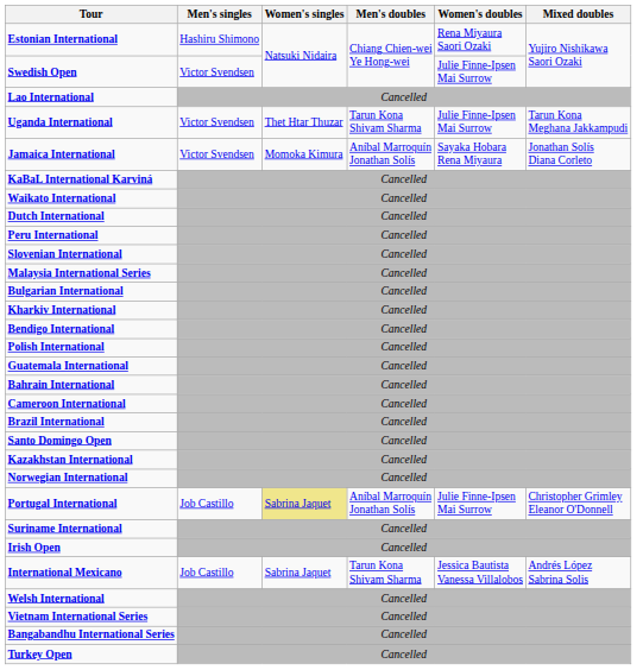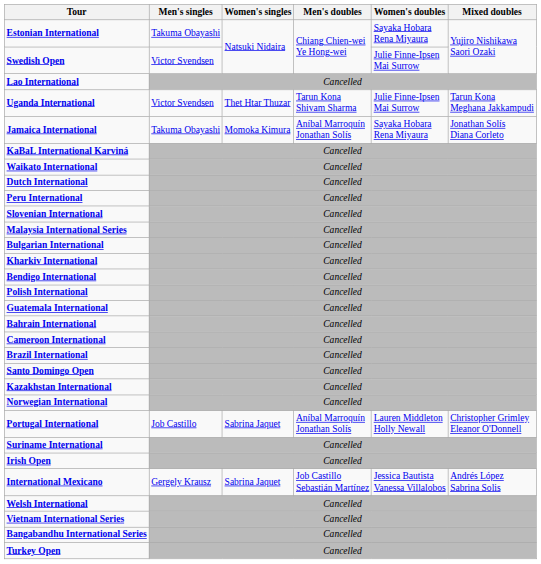 <table class="wikitable" style="font-size:85%">
 <tr>
 <th>Tour</th>
 <th>Men's singles</th>
 <th>Women's singles</th>
 <th>Men's doubles</th>
 <th>Women's doubles</th>
 <th>Mixed doubles</th>
 </tr>
 <tr>
 <td><strong><a href='#'>Estonian International</a></strong></td>
-<td> <a href='#'>Hashiru Shimono</a></td>
+<td> <a href='#'>Takuma Obayashi</a></td>
 <td rowspan="2"> <a href='#'>Natsuki Nidaira</a></td>
 <td rowspan="2"> <a href='#'>Chiang Chien-wei</a> <br> <a href='#'>Ye Hong-wei</a></td>
-<td> <a href='#'>Rena Miyaura</a> <br> <a href='#'>Saori Ozaki</a></td>
+<td> <a href='#'>Sayaka Hobara</a><br> <a href='#'>Rena Miyaura</a></td>
 <td rowspan="2"> <a href='#'>Yujiro Nishikawa</a><br> <a href='#'>Saori Ozaki</a></td>
 </tr>
 <tr>
 <td><strong><a href='#'>Swedish Open</a></strong></td>
 <td> <a href='#'>Victor Svendsen</a></td>
 <td> <a href='#'>Julie Finne-Ipsen</a> <br> <a href='#'>Mai Surrow</a></td>
 </tr>
 <tr>
 <td><strong><a href='#'>Lao International</a></strong></td>
 <td colspan=5 bgcolor="#BBBBBB" align=center><em>Cancelled</em></td>
 </tr>
 <tr>
 <td><strong><a href='#'>Uganda International</a></strong></td>
 <td> <a href='#'>Victor Svendsen</a></td>
 <td> <a href='#'>Thet Htar Thuzar</a></td>
 <td> <a href='#'>Tarun Kona</a> <br> <a href='#'>Shivam Sharma</a></td>
 <td> <a href='#'>Julie Finne-Ipsen</a> <br> <a href='#'>Mai Surrow</a></td>
 <td> <a href='#'>Tarun Kona</a> <br> <a href='#'>Meghana Jakkampudi</a></td>
 </tr>
 <tr>
 <td><strong><a href='#'>Jamaica International</a></strong></td>
-<td> <a href='#'>Victor Svendsen</a></td>
+<td> <a href='#'>Takuma Obayashi</a></td>
 <td> <a href='#'>Momoka Kimura</a></td>
 <td> <a href='#'>Aníbal Marroquín</a> <br> <a href='#'>Jonathan Solís</a></td>
 <td> <a href='#'>Sayaka Hobara</a><br> <a href='#'>Rena Miyaura</a></td>
 <td> <a href='#'>Jonathan Solís</a> <br> <a href='#'>Diana Corleto</a></td>
 </tr>
 <tr>
 <td><strong><a href='#'>KaBaL International Karviná</a></strong></td>
 <td colspan=5 bgcolor="#BBBBBB" align=center><em>Cancelled</em> </td>
 </tr>
 <tr>
 <td><strong><a href='#'>Waikato International</a></strong></td>
 <td colspan=5 bgcolor="#BBBBBB" align=center><em>Cancelled</em> </td>
 </tr>
 <tr>
 <td><strong><a href='#'>Dutch International</a></strong></td>
 <td colspan=5 bgcolor="#BBBBBB" align=center><em>Cancelled</em> </td>
 </tr>
 <tr>
 <td><strong><a href='#'>Peru International</a></strong></td>
 <td colspan=5 bgcolor="#BBBBBB" align=center><em>Cancelled</em> </td>
 </tr>
 <tr>
 <td><strong><a href='#'>Slovenian International</a></strong></td>
 <td colspan=5 bgcolor="#BBBBBB" align=center><em>Cancelled</em> </td>
 </tr>
 <tr>
 <td><strong><a href='#'>Malaysia International Series</a></strong></td>
 <td colspan=5 bgcolor="#BBBBBB" align=center><em>Cancelled</em> </td>
 </tr>
 <tr>
 <td><strong><a href='#'>Bulgarian International</a></strong></td>
 <td colspan=5 bgcolor="#BBBBBB" align=center><em>Cancelled</em> </td>
 </tr>
 <tr>
 <td><strong><a href='#'>Kharkiv International</a></strong></td>
 <td colspan=5 bgcolor="#BBBBBB" align=center><em>Cancelled</em> </td>
 </tr>
 <tr>
 <td><strong><a href='#'>Bendigo International</a></strong></td>
 <td colspan=5 bgcolor="#BBBBBB" align=center><em>Cancelled</em> </td>
 </tr>
 <tr>
 <td><strong><a href='#'>Polish International</a></strong></td>
 <td colspan=5 bgcolor="#BBBBBB" align=center><em>Cancelled</em> </td>
 </tr>
 <tr>
 <td><strong><a href='#'>Guatemala International</a></strong></td>
 <td colspan=5 bgcolor="#BBBBBB" align=center><em>Cancelled</em> </td>
 </tr>
 <tr>
 <td><strong><a href='#'>Bahrain International</a></strong></td>
 <td colspan=5 bgcolor="#BBBBBB" align=center><em>Cancelled</em> </td>
 </tr>
 <tr>
 <td><strong><a href='#'>Cameroon International</a></strong></td>
 <td colspan=5 bgcolor="#BBBBBB" align=center><em>Cancelled</em> </td>
 </tr>
 <tr>
 <td><strong><a href='#'>Brazil International</a></strong></td>
 <td colspan=5 bgcolor="#BBBBBB" align=center><em>Cancelled</em> </td>
 </tr>
 <tr>
 <td><strong><a href='#'>Santo Domingo Open</a></strong></td>
 <td colspan=5 bgcolor="#BBBBBB" align=center><em>Cancelled</em> </td>
 </tr>
 <tr>
 <td><strong><a href='#'>Kazakhstan International</a></strong></td>
 <td colspan=5 bgcolor="#BBBBBB" align=center><em>Cancelled</em> </td>
 </tr>
 <tr>
 <td><strong><a href='#'>Norwegian International</a></strong></td>
 <td colspan=5 bgcolor="#BBBBBB" align=center><em>Cancelled</em> </td>
 </tr>
 <tr>
 <td><strong><a href='#'>Portugal International</a></strong></td>
 <td> <a href='#'>Job Castillo</a></td>
-<td style="background: khaki;"> <a href='#'>Sabrina Jaquet</a></td>
+<td> <a href='#'>Sabrina Jaquet</a></td>
 <td> <a href='#'>Aníbal Marroquín</a> <br> <a href='#'>Jonathan Solís</a></td>
-<td> <a href='#'>Julie Finne-Ipsen</a> <br> <a href='#'>Mai Surrow</a></td>
+<td> <a href='#'>Lauren Middleton</a><br> <a href='#'>Holly Newall</a></td>
 <td> <a href='#'>Christopher Grimley</a> <br> <a href='#'>Eleanor O'Donnell</a></td>
 </tr>
 <tr>
 <td><strong><a href='#'>Suriname International</a></strong></td>
 <td colspan=5 bgcolor="#BBBBBB" align=center><em>Cancelled</em></td>
 </tr>
 <tr>
 <td><strong><a href='#'>Irish Open</a></strong></td>
 <td colspan=5 bgcolor="#BBBBBB" align=center><em>Cancelled</em> </td>
 </tr>
 <tr>
 <td><strong><a href='#'>International Mexicano</a></strong></td>
-<td> <a href='#'>Job Castillo</a></td>
+<td> <a href='#'>Gergely Krausz</a></td>
 <td> <a href='#'>Sabrina Jaquet</a></td>
-<td> <a href='#'>Tarun Kona</a> <br> <a href='#'>Shivam Sharma</a></td>
+<td> <a href='#'>Job Castillo</a><br> <a href='#'>Sebastián Martínez</a></td>
 <td> <a href='#'>Jessica Bautista</a><br> <a href='#'>Vanessa Villalobos</a></td>
 <td> <a href='#'>Andrés López</a><br> <a href='#'>Sabrina Solis</a></td>
 </tr>
 <tr>
 <td><strong><a href='#'>Welsh International</a></strong></td>
 <td colspan=5 bgcolor="#BBBBBB" align=center><em>Cancelled</em> </td>
 </tr>
 <tr>
 <td><strong><a href='#'>Vietnam International Series</a></strong></td>
 <td colspan=5 bgcolor="#BBBBBB" align=center><em>Cancelled</em> </td>
 </tr>
 <tr>
 <td><strong><a href='#'>Bangabandhu International Series</a></strong></td>
 <td colspan=5 bgcolor="#BBBBBB" align=center><em>Cancelled</em> </td>
 </tr>
 <tr>
 <td><strong><a href='#'>Turkey Open</a></strong></td>
 <td colspan=5 bgcolor="#BBBBBB" align=center><em>Cancelled</em> </td>
 </tr>
 </table>
